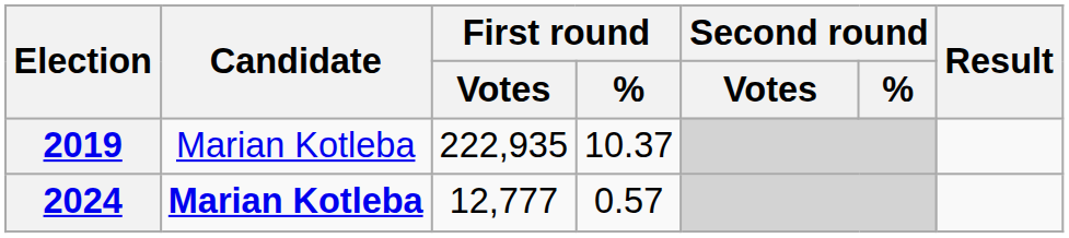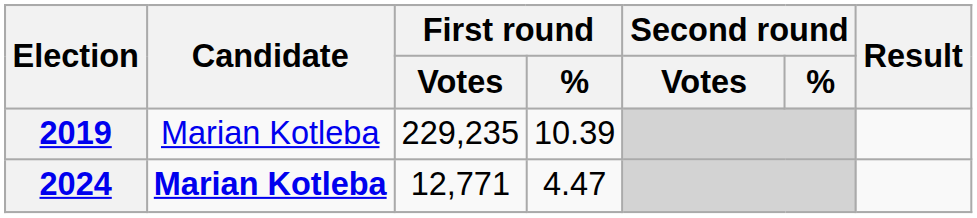 <table class=wikitable style=text-align:center>
 <tr>
 <th rowspan="2">Election</th>
 <th rowspan="2">Candidate</th>
 <th colspan="2">First round</th>
 <th colspan="2">Second round</th>
 <th rowspan="2">Result</th>
 </tr>
 <tr>
 <th>Votes</th>
 <th>%</th>
 <th>Votes</th>
 <th>%</th>
 </tr>
 <tr>
 <th><a href='#'>2019</a></th>
 <td><a href='#'>Marian Kotleba</a></td>
-<td>222,935</td>
-<td>10.37</td>
+<td>229,235</td>
+<td>10.39</td>
 <td bgcolor=lightgrey colspan=2></td>
 <td></td>
 </tr>
 <tr>
 <th><a href='#'>2024</a></th>
 <td><strong><a href='#'>Marian Kotleba</a></strong></td>
-<td>12,777</td>
-<td>0.57</td>
+<td>12,771</td>
+<td>4.47</td>
 <td bgcolor=lightgrey colspan=2></td>
 <td></td>
 </tr>
 </table>
